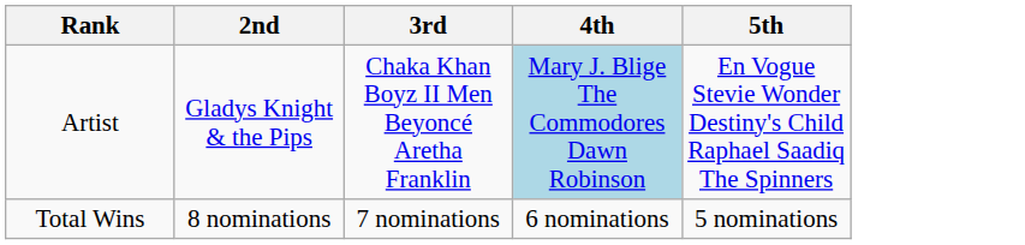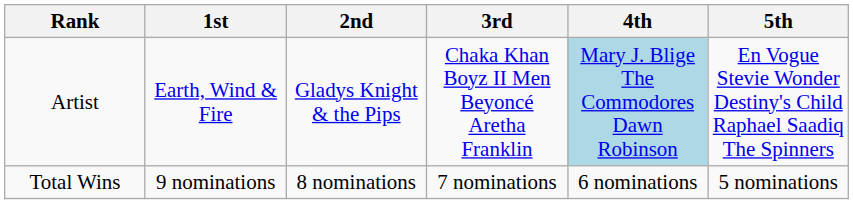 <table class="wikitable">
 <tr>
 <th style="width:100px;">Rank</th>
+<th style="width:100px;">1st</th>
 <th style="width:100px;">2nd</th>
 <th style="width:100px;">3rd</th>
 <th style="width:100px;">4th</th>
 <th width+"100">5th</th>
 </tr>
 <tr align=center>
 <td>Artist</td>
+<td><a href='#'>Earth, Wind & Fire</a><br></td>
 <td><a href='#'>Gladys Knight & the Pips</a></td>
 <td><a href='#'>Chaka Khan</a><br><a href='#'>Boyz II Men</a><br><a href='#'>Beyoncé</a><br><a href='#'>Aretha Franklin</a></td>
 <td style="background: lightblue;"><a href='#'>Mary J. Blige</a><br><a href='#'>The Commodores</a><br><a href='#'>Dawn Robinson</a></td>
 <td><a href='#'>En Vogue</a><br><a href='#'>Stevie Wonder</a><br><a href='#'>Destiny's Child</a><br><a href='#'>Raphael Saadiq</a><br><a href='#'>The Spinners</a></td>
 </tr>
 <tr align=center>
 <td>Total Wins</td>
+<td>9 nominations</td>
 <td>8 nominations</td>
 <td>7 nominations</td>
 <td>6 nominations</td>
 <td>5 nominations</td>
 </tr>
 </table>
